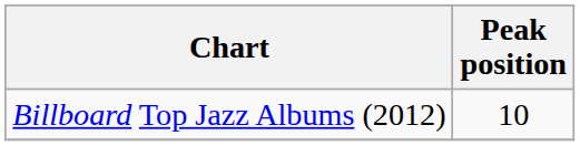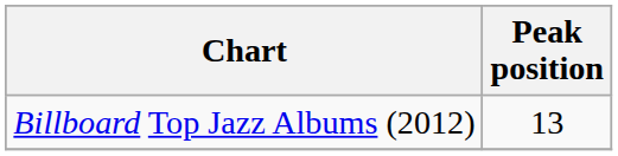 <table class="wikitable">
 <tr>
 <th>Chart</th>
 <th>Peak<br>position</th>
 </tr>
 <tr>
 <td><a href='#'><em>Billboard</em></a> <a href='#'>Top Jazz Albums</a> (2012)</td>
-<td style="text-align:center">10</td>
+<td style="text-align:center">13</td>
 </tr>
 <tr>
 </tr>
 </table>
